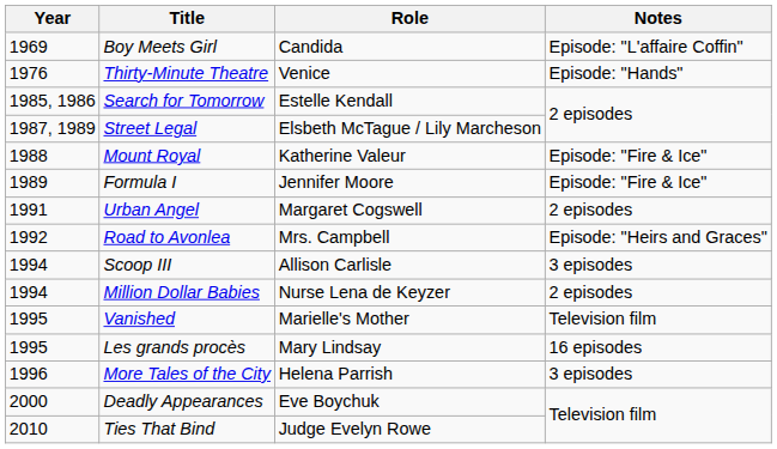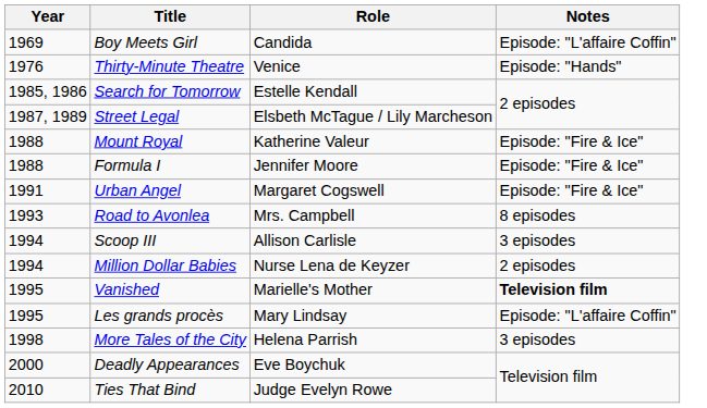 <table class="wikitable sortable">
 <tr>
 <th>Year</th>
 <th>Title</th>
 <th>Role</th>
 <th class="unsortable">Notes</th>
 </tr>
 <tr>
 <td>1969</td>
 <td><em>Boy Meets Girl</em></td>
 <td>Candida</td>
 <td>Episode: "L'affaire Coffin"</td>
 </tr>
 <tr>
 <td>1976</td>
 <td><em><a href='#'>Thirty-Minute Theatre</a></em></td>
 <td>Venice</td>
 <td>Episode: "Hands"</td>
 </tr>
 <tr>
 <td>1985, 1986</td>
 <td><em><a href='#'>Search for Tomorrow</a></em></td>
 <td>Estelle Kendall</td>
 <td rowspan="2">2 episodes</td>
 </tr>
 <tr>
 <td>1987, 1989</td>
 <td><a href='#'><em>Street Legal</em></a></td>
 <td>Elsbeth McTague / Lily Marcheson</td>
 </tr>
 <tr>
 <td>1988</td>
 <td><a href='#'><em>Mount Royal</em></a></td>
 <td>Katherine Valeur</td>
 <td>Episode: "Fire & Ice"</td>
 </tr>
 <tr>
-<td>1989</td>
+<td>1988</td>
 <td><em>Formula I</em></td>
 <td>Jennifer Moore</td>
 <td>Episode: "Fire & Ice"</td>
 </tr>
 <tr>
 <td>1991</td>
 <td><em><a href='#'>Urban Angel</a></em></td>
 <td>Margaret Cogswell</td>
-<td>2 episodes</td>
+<td>Episode: "Fire & Ice"</td>
 </tr>
 <tr>
-<td>1992</td>
+<td>1993</td>
 <td><em><a href='#'>Road to Avonlea</a></em></td>
 <td>Mrs. Campbell</td>
-<td>Episode: "Heirs and Graces"</td>
+<td>8 episodes</td>
 </tr>
 <tr>
 <td>1994</td>
 <td><em>Scoop III</em></td>
 <td>Allison Carlisle</td>
 <td>3 episodes</td>
 </tr>
 <tr>
 <td>1994</td>
 <td><em><a href='#'>Million Dollar Babies</a></em></td>
 <td>Nurse Lena de Keyzer</td>
 <td>2 episodes</td>
 </tr>
 <tr>
 <td>1995</td>
 <td><a href='#'><em>Vanished</em></a></td>
 <td>Marielle's Mother</td>
-<td>Television film</td>
+<td><strong>Television film</strong></td>
 </tr>
 <tr>
 <td>1995</td>
 <td><em>Les grands procès</em></td>
 <td>Mary Lindsay</td>
-<td>16 episodes</td>
+<td>Episode: "L'affaire Coffin"</td>
 </tr>
 <tr>
-<td>1996</td>
+<td>1998</td>
 <td><em><a href='#'>More Tales of the City</a></em></td>
 <td>Helena Parrish</td>
 <td>3 episodes</td>
 </tr>
 <tr>
 <td>2000</td>
 <td><em>Deadly Appearances</em></td>
 <td>Eve Boychuk</td>
 <td rowspan="2">Television film</td>
 </tr>
 <tr>
 <td>2010</td>
 <td><em>Ties That Bind</em></td>
 <td>Judge Evelyn Rowe</td>
 </tr>
 </table>
